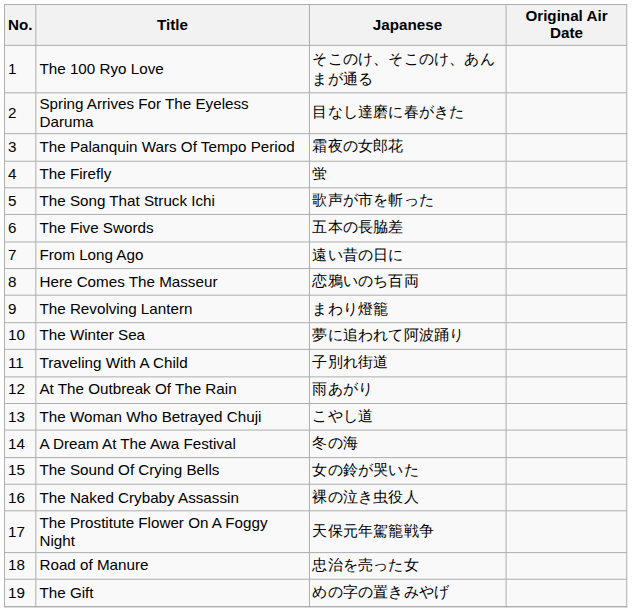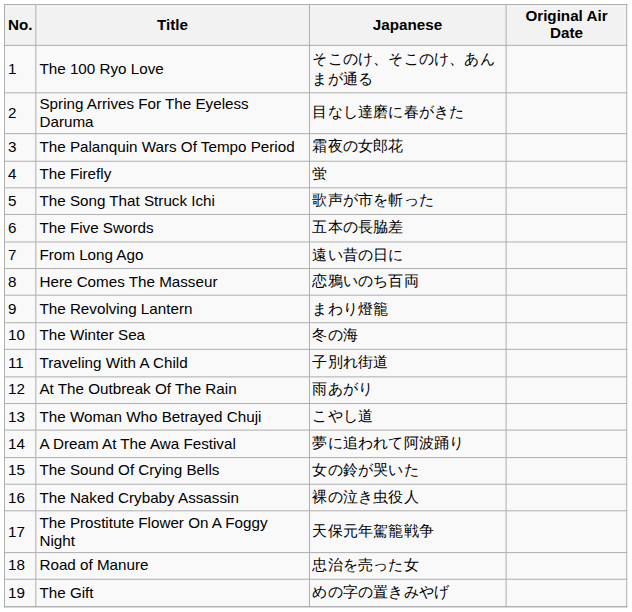 <table class="wikitable">
 <tr>
 <th>No.</th>
 <th width="280">Title</th>
 <th width="200">Japanese</th>
 <th width="120">Original Air Date</th>
 </tr>
 <tr>
 <td>1</td>
 <td>The 100 Ryo Love</td>
 <td>そこのけ、そこのけ、あんまが通る</td>
 <td></td>
 </tr>
 <tr>
 <td>2</td>
 <td>Spring Arrives For The Eyeless Daruma</td>
 <td>目なし達磨に春がきた</td>
 <td></td>
 </tr>
 <tr>
 <td>3</td>
 <td>The Palanquin Wars Of Tempo Period</td>
 <td>霜夜の女郎花</td>
 <td></td>
 </tr>
 <tr>
 <td>4</td>
 <td>The Firefly</td>
 <td>蛍</td>
 <td></td>
 </tr>
 <tr>
 <td>5</td>
 <td>The Song That Struck Ichi</td>
 <td>歌声が市を斬った</td>
 <td></td>
 </tr>
 <tr>
 <td>6</td>
 <td>The Five Swords</td>
 <td>五本の長脇差</td>
 <td></td>
 </tr>
 <tr>
 <td>7</td>
 <td>From Long Ago</td>
 <td>遠い昔の日に</td>
 <td></td>
 </tr>
 <tr>
 <td>8</td>
 <td>Here Comes The Masseur</td>
 <td>恋鴉いのち百両</td>
 <td></td>
 </tr>
 <tr>
 <td>9</td>
 <td>The Revolving Lantern</td>
 <td>まわり燈籠</td>
 <td></td>
 </tr>
 <tr>
 <td>10</td>
 <td>The Winter Sea</td>
-<td>夢に追われて阿波踊り</td>
+<td>冬の海</td>
 <td></td>
 </tr>
 <tr>
 <td>11</td>
 <td>Traveling With A Child</td>
 <td>子別れ街道</td>
 <td></td>
 </tr>
 <tr>
 <td>12</td>
 <td>At The Outbreak Of The Rain</td>
 <td>雨あがり</td>
 <td></td>
 </tr>
 <tr>
 <td>13</td>
 <td>The Woman Who Betrayed Chuji</td>
 <td>こやし道</td>
 <td></td>
 </tr>
 <tr>
 <td>14</td>
 <td>A Dream At The Awa Festival</td>
-<td>冬の海</td>
+<td>夢に追われて阿波踊り</td>
 <td></td>
 </tr>
 <tr>
 <td>15</td>
 <td>The Sound Of Crying Bells</td>
 <td>女の鈴が哭いた</td>
 <td></td>
 </tr>
 <tr>
 <td>16</td>
 <td>The Naked Crybaby Assassin</td>
 <td>裸の泣き虫役人</td>
 <td></td>
 </tr>
 <tr>
 <td>17</td>
 <td>The Prostitute Flower On A Foggy Night</td>
 <td>天保元年駕籠戦争</td>
 <td></td>
 </tr>
 <tr>
 <td>18</td>
 <td>Road of Manure</td>
 <td>忠治を売った女</td>
 <td></td>
 </tr>
 <tr>
 <td>19</td>
 <td>The Gift</td>
 <td>めの字の置きみやげ</td>
 <td></td>
 </tr>
 <tr>
 </tr>
 </table>
